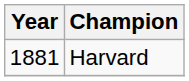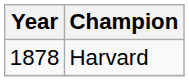 <table class="wikitable">
 <tr>
 <th>Year</th>
 <th>Champion</th>
 </tr>
 <tr>
-<td>1881</td>
+<td>1878</td>
 <td>Harvard</td>
 </tr>
 <tr>
 </tr>
 </table>
